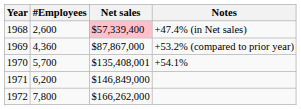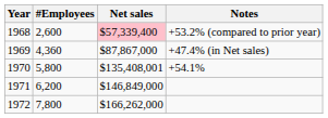 <table class="wikitable sortable" border="1">
 <tr>
 <th data-sort-type="number">Year</th>
 <th data-sort-type="number">#Employees</th>
 <th data-sort-type="number">Net sales</th>
 <th class="unsortable">Notes</th>
 </tr>
 <tr>
 <td data-sort-value="1968">1968</td>
 <td data-sort-value="2,600">2,600</td>
 <td data-sort-value="57339400" style="background: pink;">$57,339,400</td>
-<td SALES +47.4% (in Net sales)>+47.4% (in Net sales)</td>
+<td SALES +53.2% (compared to prior year)>+53.2% (compared to prior year)</td>
 </tr>
 <tr>
 <td data-sort-value="1969">1969</td>
 <td data-sort-value="4,360">4,360</td>
 <td data-sort-value="87867000">$87,867,000</td>
-<td SALES +53.2% (compared to prior year)>+53.2% (compared to prior year)</td>
+<td SALES +47.4% (in Net sales)>+47.4% (in Net sales)</td>
 </tr>
 <tr>
 <td data-sort-value="1970">1970</td>
-<td data-sort-value="5,800">5,700</td>
+<td data-sort-value="5,800">5,800</td>
 <td data-sort-value="135408000">$135,408,001</td>
 <td SALES +54.1%>+54.1%</td>
 </tr>
 <tr>
 <td data-sort-value="1971">1971</td>
 <td data-sort-value="6,200">6,200</td>
 <td data-sort-value="146849000">$146,849,000</td>
 <td></td>
 </tr>
 <tr>
 <td data-sort-value="1972">1972</td>
 <td data-sort-value="7,800">7,800</td>
 <td data-sort-value="166262000">$166,262,000</td>
 <td></td>
 </tr>
 </table>
